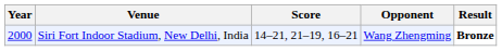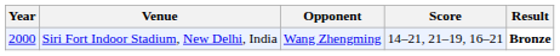 <table class="sortable wikitable" style="font-size: 90%;">
 <tr>
 <th>Year</th>
 <th>Venue</th>
+<th>Opponent</th>
 <th>Score</th>
-<th>Opponent</th>
 <th>Result</th>
 </tr>
 <tr style="background:#ECF2FF">
 <td align="center"><a href='#'>2000</a></td>
 <td align="left"><a href='#'>Siri Fort Indoor Stadium</a>, <a href='#'>New Delhi</a>, India</td>
+<td align="left"> <a href='#'>Wang Zhengming</a></td>
 <td align="left">14–21, 21–19, 16–21</td>
-<td align="left"> <a href='#'>Wang Zhengming</a></td>
 <td style="text-align:left; background:white"> <strong>Bronze</strong></td>
 </tr>
 </table>
